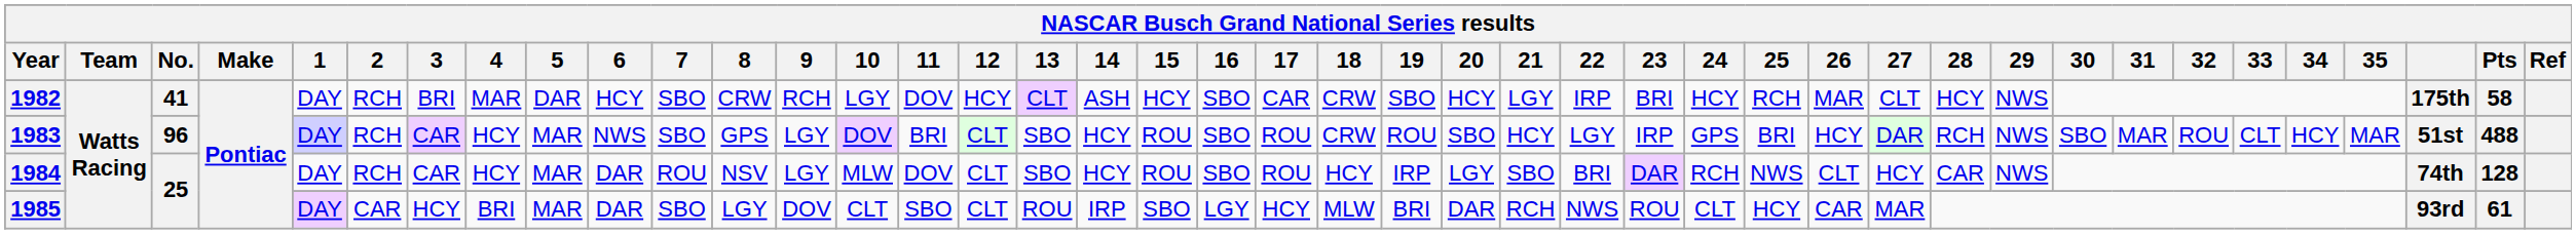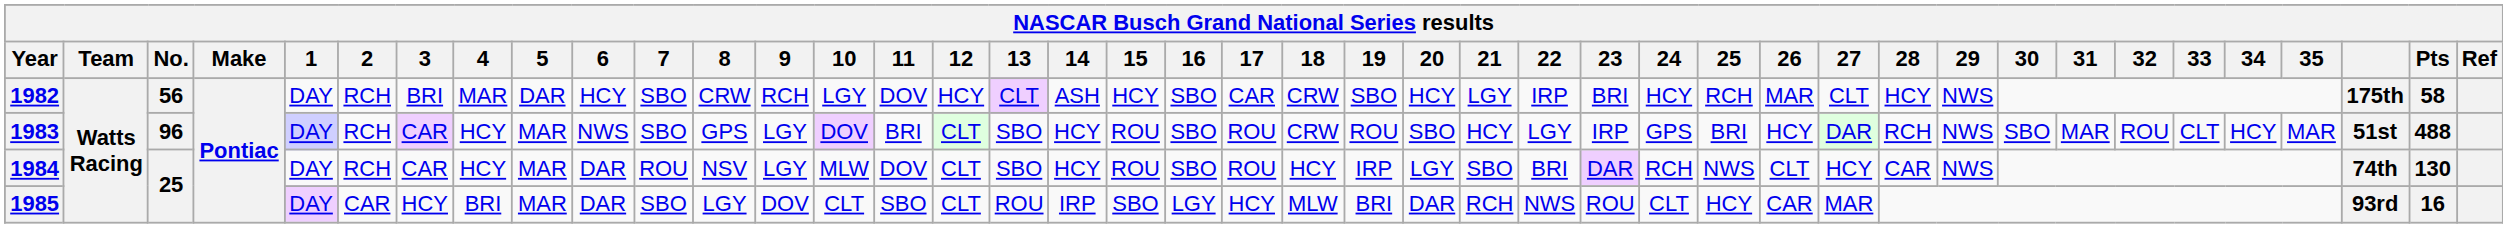 <table class="wikitable" style="text-align:center; font-size:75%">
 <tr>
 <th colspan=42><a href='#'>NASCAR Busch Grand National Series</a> results</th>
 </tr>
 <tr>
 <th>Year</th>
 <th>Team</th>
 <th>No.</th>
 <th>Make</th>
 <th>1</th>
 <th>2</th>
 <th>3</th>
 <th>4</th>
 <th>5</th>
 <th>6</th>
 <th>7</th>
 <th>8</th>
 <th>9</th>
 <th>10</th>
 <th>11</th>
 <th>12</th>
 <th>13</th>
 <th>14</th>
 <th>15</th>
 <th>16</th>
 <th>17</th>
 <th>18</th>
 <th>19</th>
 <th>20</th>
 <th>21</th>
 <th>22</th>
 <th>23</th>
 <th>24</th>
 <th>25</th>
 <th>26</th>
 <th>27</th>
 <th>28</th>
 <th>29</th>
 <th>30</th>
 <th>31</th>
 <th>32</th>
 <th>33</th>
 <th>34</th>
 <th>35</th>
 <th></th>
 <th>Pts</th>
 <th>Ref</th>
 </tr>
 <tr>
 <th><a href='#'>1982</a></th>
 <th rowspan=4>Watts Racing</th>
-<th>41</th>
+<th>56</th>
 <th rowspan=4><a href='#'>Pontiac</a></th>
 <td><a href='#'>DAY</a></td>
 <td><a href='#'>RCH</a></td>
 <td><a href='#'>BRI</a></td>
 <td><a href='#'>MAR</a></td>
 <td><a href='#'>DAR</a></td>
 <td><a href='#'>HCY</a></td>
 <td><a href='#'>SBO</a></td>
 <td><a href='#'>CRW</a></td>
 <td><a href='#'>RCH</a></td>
 <td><a href='#'>LGY</a></td>
 <td><a href='#'>DOV</a></td>
 <td><a href='#'>HCY</a></td>
 <td style="background:#EFCFFF;"><a href='#'>CLT</a><br></td>
 <td><a href='#'>ASH</a></td>
 <td><a href='#'>HCY</a></td>
 <td><a href='#'>SBO</a></td>
 <td><a href='#'>CAR</a></td>
 <td><a href='#'>CRW</a></td>
 <td><a href='#'>SBO</a></td>
 <td><a href='#'>HCY</a></td>
 <td><a href='#'>LGY</a></td>
 <td><a href='#'>IRP</a></td>
 <td><a href='#'>BRI</a></td>
 <td><a href='#'>HCY</a></td>
 <td><a href='#'>RCH</a></td>
 <td><a href='#'>MAR</a></td>
 <td><a href='#'>CLT</a></td>
 <td><a href='#'>HCY</a></td>
 <td><a href='#'>NWS</a></td>
 <td colspan=6></td>
 <th>175th</th>
 <th>58</th>
 <th></th>
 </tr>
 <tr>
 <th><a href='#'>1983</a></th>
 <th>96</th>
 <td style="background:#CFCFFF;"><a href='#'>DAY</a><br></td>
 <td><a href='#'>RCH</a></td>
 <td style="background:#EFCFFF;"><a href='#'>CAR</a><br></td>
 <td><a href='#'>HCY</a></td>
 <td><a href='#'>MAR</a></td>
 <td><a href='#'>NWS</a></td>
 <td><a href='#'>SBO</a></td>
 <td><a href='#'>GPS</a></td>
 <td><a href='#'>LGY</a></td>
 <td style="background:#EFCFFF;"><a href='#'>DOV</a><br></td>
 <td><a href='#'>BRI</a></td>
 <td style="background:#DFFFDF;"><a href='#'>CLT</a><br></td>
 <td><a href='#'>SBO</a></td>
 <td><a href='#'>HCY</a></td>
 <td><a href='#'>ROU</a></td>
 <td><a href='#'>SBO</a></td>
 <td><a href='#'>ROU</a></td>
 <td><a href='#'>CRW</a></td>
 <td><a href='#'>ROU</a></td>
 <td><a href='#'>SBO</a></td>
 <td><a href='#'>HCY</a></td>
 <td><a href='#'>LGY</a></td>
 <td><a href='#'>IRP</a></td>
 <td><a href='#'>GPS</a></td>
 <td><a href='#'>BRI</a></td>
 <td><a href='#'>HCY</a></td>
 <td style="background:#DFFFDF;"><a href='#'>DAR</a><br></td>
 <td><a href='#'>RCH</a></td>
 <td><a href='#'>NWS</a></td>
 <td><a href='#'>SBO</a></td>
 <td><a href='#'>MAR</a></td>
 <td><a href='#'>ROU</a></td>
 <td><a href='#'>CLT</a></td>
 <td><a href='#'>HCY</a></td>
 <td><a href='#'>MAR</a></td>
 <th>51st</th>
 <th>488</th>
 <th></th>
 </tr>
 <tr>
 <th><a href='#'>1984</a></th>
 <th rowspan=2>25</th>
 <td><a href='#'>DAY</a></td>
 <td><a href='#'>RCH</a></td>
 <td><a href='#'>CAR</a></td>
 <td><a href='#'>HCY</a></td>
 <td><a href='#'>MAR</a></td>
 <td><a href='#'>DAR</a></td>
 <td><a href='#'>ROU</a></td>
 <td><a href='#'>NSV</a></td>
 <td><a href='#'>LGY</a></td>
 <td><a href='#'>MLW</a></td>
 <td><a href='#'>DOV</a></td>
 <td><a href='#'>CLT</a></td>
 <td><a href='#'>SBO</a></td>
 <td><a href='#'>HCY</a></td>
 <td><a href='#'>ROU</a></td>
 <td><a href='#'>SBO</a></td>
 <td><a href='#'>ROU</a></td>
 <td><a href='#'>HCY</a></td>
 <td><a href='#'>IRP</a></td>
 <td><a href='#'>LGY</a></td>
 <td><a href='#'>SBO</a></td>
 <td><a href='#'>BRI</a></td>
 <td style="background:#EFCFFF;"><a href='#'>DAR</a><br></td>
 <td><a href='#'>RCH</a></td>
 <td><a href='#'>NWS</a></td>
 <td><a href='#'>CLT</a></td>
 <td><a href='#'>HCY</a></td>
 <td><a href='#'>CAR</a></td>
 <td><a href='#'>NWS</a></td>
 <td colspan=6></td>
 <th>74th</th>
-<th>128</th>
+<th>130</th>
 <th></th>
 </tr>
 <tr>
 <th><a href='#'>1985</a></th>
 <td style="background:#EFCFFF;"><a href='#'>DAY</a><br></td>
 <td><a href='#'>CAR</a></td>
 <td><a href='#'>HCY</a></td>
 <td><a href='#'>BRI</a></td>
 <td><a href='#'>MAR</a></td>
 <td><a href='#'>DAR</a></td>
 <td><a href='#'>SBO</a></td>
 <td><a href='#'>LGY</a></td>
 <td><a href='#'>DOV</a></td>
 <td><a href='#'>CLT</a></td>
 <td><a href='#'>SBO</a></td>
 <td><a href='#'>CLT</a></td>
 <td><a href='#'>ROU</a></td>
 <td><a href='#'>IRP</a></td>
 <td><a href='#'>SBO</a></td>
 <td><a href='#'>LGY</a></td>
 <td><a href='#'>HCY</a></td>
 <td><a href='#'>MLW</a></td>
 <td><a href='#'>BRI</a></td>
 <td><a href='#'>DAR</a></td>
 <td><a href='#'>RCH</a></td>
 <td><a href='#'>NWS</a></td>
 <td><a href='#'>ROU</a></td>
 <td><a href='#'>CLT</a></td>
 <td><a href='#'>HCY</a></td>
 <td><a href='#'>CAR</a></td>
 <td><a href='#'>MAR</a></td>
 <td colspan=8></td>
 <th>93rd</th>
-<th>61</th>
+<th>16</th>
 <th></th>
 </tr>
 </table>
